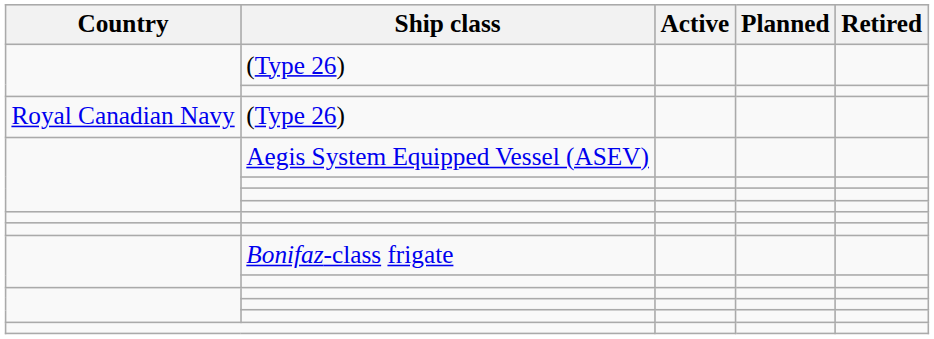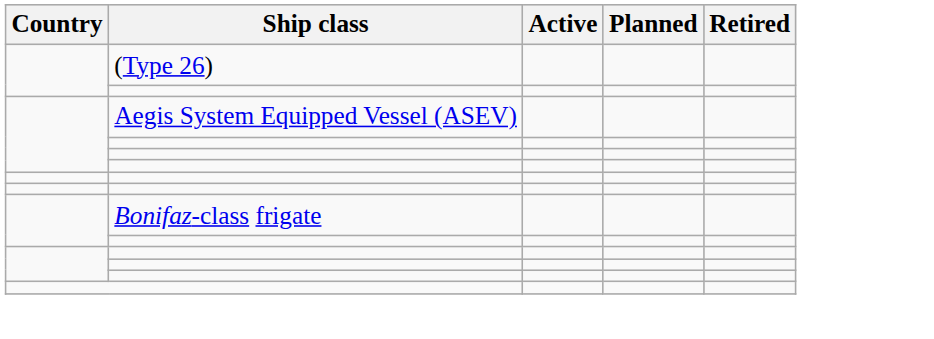 <table class="wikitable" style="margin-left: 10px">
 <tr>
 <th>Country</th>
 <th>Ship class</th>
 <th>Active</th>
 <th>Planned</th>
 <th>Retired</th>
 </tr>
 <tr>
 <td rowspan="2"></td>
 <td> (<a href='#'>Type 26</a>)</td>
 <td></td>
 <td></td>
 <td></td>
 </tr>
 <tr>
 <td></td>
-<td></td>
-<td></td>
-<td></td>
-</tr>
-<tr>
-<td> <a href='#'>Royal Canadian Navy</a></td>
-<td> (<a href='#'>Type 26</a>)</td>
 <td></td>
 <td></td>
 <td></td>
 </tr>
 <tr>
 <td rowspan="4"></td>
 <td><a href='#'>Aegis System Equipped Vessel (ASEV)</a></td>
 <td></td>
 <td></td>
 <td></td>
 </tr>
 <tr>
 <td></td>
 <td></td>
 <td></td>
 <td></td>
 </tr>
 <tr>
 <td></td>
 <td></td>
 <td></td>
 <td></td>
 </tr>
 <tr>
 <td></td>
 <td></td>
 <td></td>
 <td></td>
 </tr>
 <tr>
 <td></td>
 <td></td>
 <td></td>
 <td></td>
 <td></td>
 </tr>
 <tr>
 <td></td>
 <td></td>
 <td></td>
 <td></td>
 <td></td>
 </tr>
 <tr>
 <td rowspan="2"></td>
 <td><a href='#'><em>Bonifaz</em>-class</a> <a href='#'>frigate</a></td>
 <td></td>
 <td></td>
 <td></td>
 </tr>
 <tr>
 <td></td>
 <td></td>
 <td></td>
 <td></td>
 </tr>
 <tr>
 <td rowspan="3"></td>
 <td></td>
 <td></td>
 <td></td>
 <td></td>
 </tr>
 <tr>
 <td></td>
 <td></td>
 <td></td>
 <td></td>
 </tr>
 <tr>
 <td></td>
 <td></td>
 <td></td>
 <td></td>
 </tr>
 <tr>
 <td colspan="2"></td>
 <td><strong></strong></td>
 <td><strong></strong></td>
 <td><strong></strong></td>
 </tr>
 </table>
